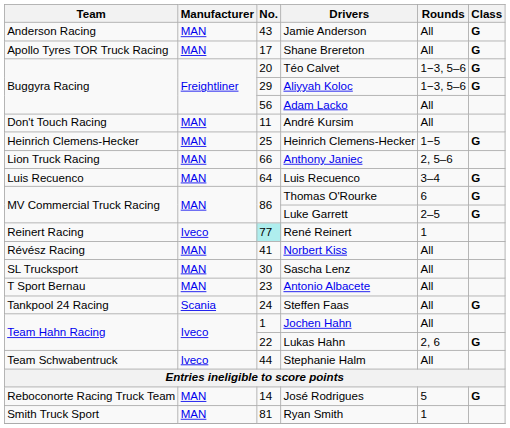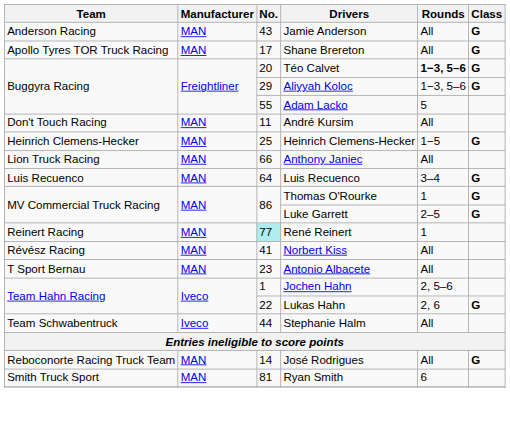 <table class="wikitable" style="font-size: 85%">
 <tr>
 <th>Team</th>
 <th>Manufacturer</th>
 <th>No.</th>
 <th>Drivers</th>
 <th>Rounds</th>
 <th>Class</th>
 </tr>
 <tr>
 <td> Anderson Racing</td>
 <td><a href='#'>MAN</a></td>
 <td>43</td>
 <td> Jamie Anderson</td>
 <td>All</td>
 <td><strong><span>G</span></strong></td>
 </tr>
 <tr>
 <td> Apollo Tyres TOR Truck Racing</td>
 <td><a href='#'>MAN</a></td>
 <td>17</td>
 <td> Shane Brereton</td>
 <td>All</td>
 <td><strong><span>G</span></strong></td>
 </tr>
 <tr>
 <td rowspan=3> Buggyra Racing</td>
 <td rowspan=3><a href='#'>Freightliner</a></td>
 <td>20</td>
 <td> Téo Calvet</td>
-<td>1−3, 5–6</td>
+<td><strong>1−3, 5–6</strong></td>
 <td><strong><span>G</span></strong></td>
 </tr>
 <tr>
 <td>29</td>
 <td> <a href='#'>Aliyyah Koloc</a></td>
 <td>1−3, 5–6</td>
 <td><strong><span>G</span></strong></td>
 </tr>
 <tr>
-<td>56</td>
+<td>55</td>
 <td> <a href='#'>Adam Lacko</a></td>
-<td>All</td>
+<td>5</td>
 <td></td>
 </tr>
 <tr>
 <td> Don't Touch Racing</td>
 <td><a href='#'>MAN</a></td>
 <td>11</td>
 <td> André Kursim</td>
 <td>All</td>
 <td></td>
 </tr>
 <tr>
 <td> Heinrich Clemens-Hecker</td>
 <td><a href='#'>MAN</a></td>
 <td>25</td>
 <td> Heinrich Clemens-Hecker</td>
 <td>1−5</td>
 <td><strong><span>G</span></strong></td>
 </tr>
 <tr>
 <td> Lion Truck Racing</td>
 <td><a href='#'>MAN</a></td>
 <td>66</td>
 <td> <a href='#'>Anthony Janiec</a></td>
-<td>2, 5–6</td>
+<td>All</td>
 <td></td>
 </tr>
 <tr>
 <td> Luis Recuenco</td>
 <td><a href='#'>MAN</a></td>
 <td>64</td>
 <td> Luis Recuenco</td>
 <td>3–4</td>
 <td><strong><span>G</span></strong></td>
 </tr>
 <tr>
 <td rowspan=2> MV Commercial Truck Racing</td>
 <td rowspan=2><a href='#'>MAN</a></td>
 <td rowspan=2>86</td>
 <td> Thomas O'Rourke</td>
-<td>6</td>
+<td>1</td>
 <td><strong><span>G</span></strong></td>
 </tr>
 <tr>
 <td> Luke Garrett</td>
 <td>2–5</td>
 <td><strong><span>G</span></strong></td>
 </tr>
 <tr>
 <td> Reinert Racing</td>
-<td><a href='#'>Iveco</a></td>
+<td><a href='#'>MAN</a></td>
 <td style="background: paleturquoise;">77</td>
 <td> René Reinert</td>
 <td>1</td>
 <td></td>
 </tr>
 <tr>
 <td> Révész Racing</td>
 <td><a href='#'>MAN</a></td>
 <td>41</td>
 <td> <a href='#'>Norbert Kiss</a></td>
 <td>All</td>
 <td></td>
 </tr>
 <tr>
-<td> SL Trucksport</td>
-<td><a href='#'>MAN</a></td>
-<td>30</td>
-<td> Sascha Lenz</td>
-<td>All</td>
-<td></td>
-</tr>
-<tr>
 <td> T Sport Bernau</td>
 <td><a href='#'>MAN</a></td>
 <td>23</td>
 <td> <a href='#'>Antonio Albacete</a></td>
 <td>All</td>
 <td></td>
 </tr>
 <tr>
-<td> Tankpool 24 Racing</td>
-<td><a href='#'>Scania</a></td>
-<td>24</td>
-<td> Steffen Faas</td>
-<td>All</td>
-<td><strong><span>G</span></strong></td>
-</tr>
-<tr>
 <td rowspan=2> <a href='#'>Team Hahn Racing</a></td>
 <td rowspan=2><a href='#'>Iveco</a></td>
 <td>1</td>
 <td> <a href='#'>Jochen Hahn</a></td>
-<td>All</td>
+<td>2, 5–6</td>
 <td></td>
 </tr>
 <tr>
 <td>22</td>
 <td> Lukas Hahn</td>
 <td>2, 6</td>
 <td><strong><span>G</span></strong></td>
 </tr>
 <tr>
 <td> Team Schwabentruck</td>
 <td><a href='#'>Iveco</a></td>
 <td>44</td>
 <td> Stephanie Halm</td>
 <td>All</td>
 <td></td>
 </tr>
 <tr>
 <th colspan=6><em>Entries ineligible to score points</em></th>
 </tr>
 <tr>
 <td> Reboconorte Racing Truck Team</td>
 <td><a href='#'>MAN</a></td>
 <td>14</td>
 <td> José Rodrigues</td>
-<td>5</td>
+<td>All</td>
 <td><strong><span>G</span></strong></td>
 </tr>
 <tr>
 <td> Smith Truck Sport</td>
 <td><a href='#'>MAN</a></td>
 <td>81</td>
 <td> Ryan Smith</td>
-<td>1</td>
+<td>6</td>
 <td></td>
 </tr>
 <tr>
 </tr>
 </table>
